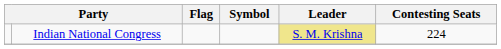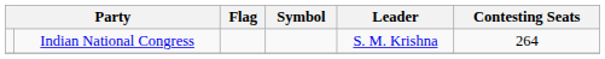 <table class="wikitable " width="50%" style="text-align:center">
 <tr>
 <th colspan="2">Party</th>
 <th>Flag</th>
 <th>Symbol</th>
 <th>Leader</th>
 <th>Contesting Seats</th>
 </tr>
 <tr>
 <td></td>
 <td><a href='#'>Indian National Congress</a></td>
 <td></td>
 <td></td>
-<td style="background: khaki;"><a href='#'>S. M. Krishna</a></td>
-<td>224</td>
+<td><a href='#'>S. M. Krishna</a></td>
+<td>264</td>
 </tr>
 <tr>
 </tr>
 </table>
